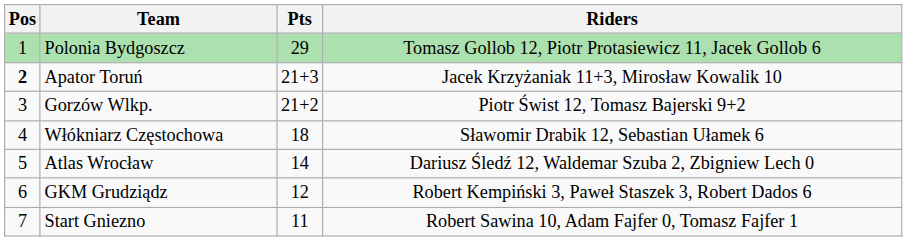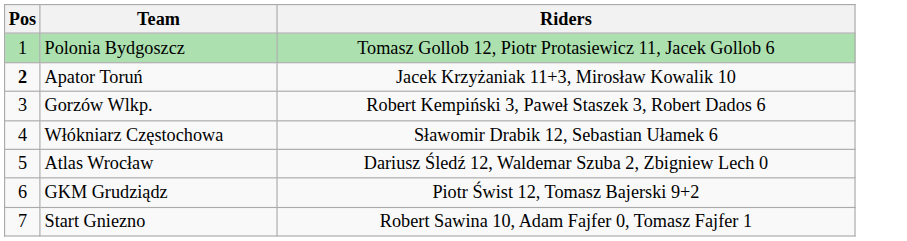 <table class="wikitable" style="font-size: 100%">
 <tr>
 <th width=20>Pos</th>
 <th width=200>Team</th>
-<th width=20>Pts</th>
 <th width=500>Riders</th>
 </tr>
 <tr align=center style="background:#ACE1AF;">
 <td>1</td>
 <td align="left">Polonia Bydgoszcz</td>
-<td>29</td>
 <td>Tomasz Gollob 12, Piotr Protasiewicz 11, Jacek Gollob 6</td>
 </tr>
 <tr align=center>
 <td><strong>2</strong></td>
 <td align="left">Apator Toruń</td>
-<td>21+3</td>
 <td>Jacek Krzyżaniak 11+3, Mirosław Kowalik 10</td>
 </tr>
 <tr align=center>
 <td>3</td>
 <td align="left">Gorzów Wlkp.</td>
-<td>21+2</td>
-<td>Piotr Świst 12, Tomasz Bajerski 9+2</td>
+<td>Robert Kempiński 3, Paweł Staszek 3, Robert Dados 6</td>
 </tr>
 <tr align=center>
 <td>4</td>
 <td align="left">Włókniarz Częstochowa</td>
-<td>18</td>
 <td>Sławomir Drabik 12, Sebastian Ułamek 6</td>
 </tr>
 <tr align=center>
 <td>5</td>
 <td align="left">Atlas Wrocław</td>
-<td>14</td>
 <td>Dariusz Śledź 12, Waldemar Szuba 2, Zbigniew Lech 0</td>
 </tr>
 <tr align=center>
 <td>6</td>
 <td align="left">GKM Grudziądz</td>
-<td>12</td>
-<td>Robert Kempiński 3, Paweł Staszek 3, Robert Dados 6</td>
+<td>Piotr Świst 12, Tomasz Bajerski 9+2</td>
 </tr>
 <tr align=center>
 <td>7</td>
 <td align="left">Start Gniezno</td>
-<td>11</td>
 <td>Robert Sawina 10, Adam Fajfer 0, Tomasz Fajfer 1</td>
 </tr>
 </table>
